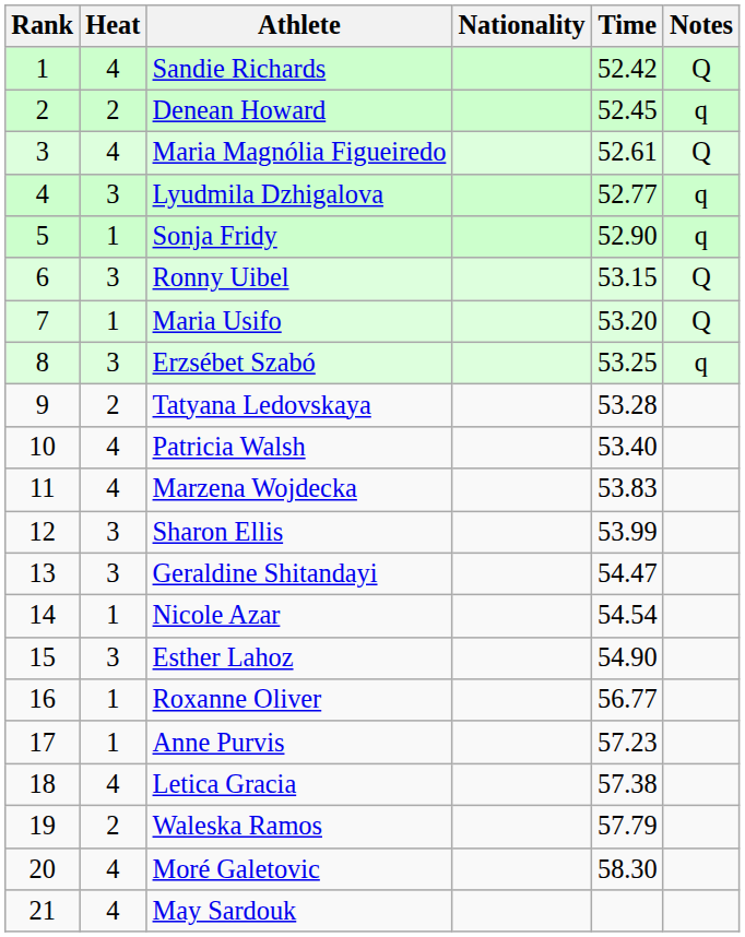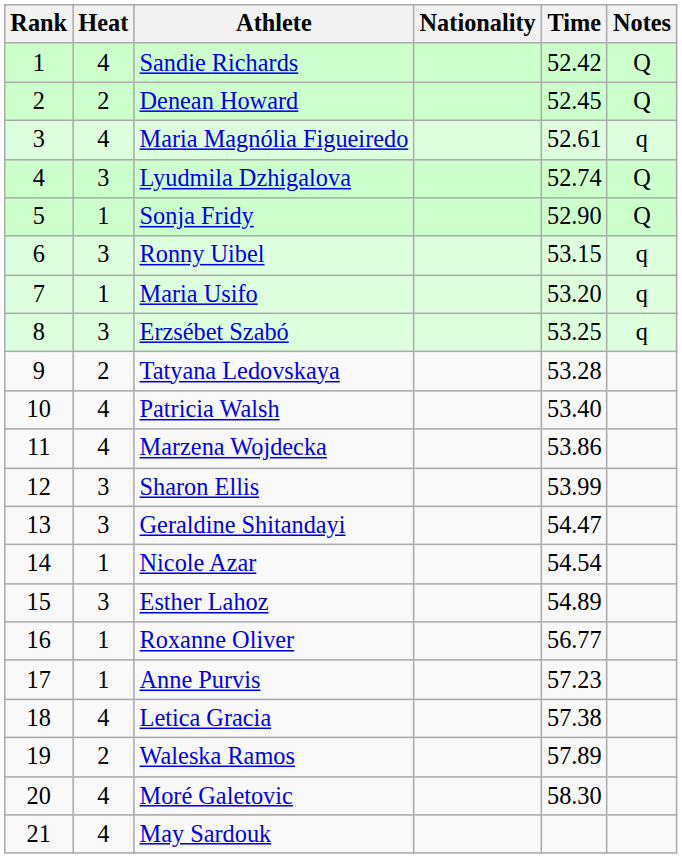 <table class="wikitable sortable" style="text-align:center">
 <tr>
 <th>Rank</th>
 <th>Heat</th>
 <th>Athlete</th>
 <th>Nationality</th>
 <th>Time</th>
 <th>Notes</th>
 </tr>
 <tr bgcolor=ccffcc>
 <td>1</td>
 <td>4</td>
 <td align=left><a href='#'>Sandie Richards</a></td>
 <td align=left></td>
 <td>52.42</td>
 <td>Q</td>
 </tr>
 <tr bgcolor=ccffcc>
 <td>2</td>
 <td>2</td>
 <td align=left><a href='#'>Denean Howard</a></td>
 <td align=left></td>
 <td>52.45</td>
-<td>q</td>
+<td>Q</td>
 </tr>
 <tr bgcolor=ddffdd>
 <td>3</td>
 <td>4</td>
 <td align=left><a href='#'>Maria Magnólia Figueiredo</a></td>
 <td align=left></td>
 <td>52.61</td>
-<td>Q</td>
+<td>q</td>
 </tr>
 <tr bgcolor=ccffcc>
 <td>4</td>
 <td>3</td>
 <td align=left><a href='#'>Lyudmila Dzhigalova</a></td>
 <td align=left></td>
-<td>52.77</td>
-<td>q</td>
+<td>52.74</td>
+<td>Q</td>
 </tr>
 <tr bgcolor=ccffcc>
 <td>5</td>
 <td>1</td>
 <td align=left><a href='#'>Sonja Fridy</a></td>
 <td align=left></td>
 <td>52.90</td>
-<td>q</td>
+<td>Q</td>
 </tr>
 <tr bgcolor=ddffdd>
 <td>6</td>
 <td>3</td>
 <td align=left><a href='#'>Ronny Uibel</a></td>
 <td align=left></td>
 <td>53.15</td>
-<td>Q</td>
+<td>q</td>
 </tr>
 <tr bgcolor=ddffdd>
 <td>7</td>
 <td>1</td>
 <td align=left><a href='#'>Maria Usifo</a></td>
 <td align=left></td>
 <td>53.20</td>
-<td>Q</td>
+<td>q</td>
 </tr>
 <tr bgcolor=ddffdd>
 <td>8</td>
 <td>3</td>
 <td align=left><a href='#'>Erzsébet Szabó</a></td>
 <td align=left></td>
 <td>53.25</td>
 <td>q</td>
 </tr>
 <tr>
 <td>9</td>
 <td>2</td>
 <td align=left><a href='#'>Tatyana Ledovskaya</a></td>
 <td align=left></td>
 <td>53.28</td>
 <td></td>
 </tr>
 <tr>
 <td>10</td>
 <td>4</td>
 <td align=left><a href='#'>Patricia Walsh</a></td>
 <td align=left></td>
 <td>53.40</td>
 <td></td>
 </tr>
 <tr>
 <td>11</td>
 <td>4</td>
 <td align=left><a href='#'>Marzena Wojdecka</a></td>
 <td align=left></td>
-<td>53.83</td>
+<td>53.86</td>
 <td></td>
 </tr>
 <tr>
 <td>12</td>
 <td>3</td>
 <td align=left><a href='#'>Sharon Ellis</a></td>
 <td align=left></td>
 <td>53.99</td>
 <td></td>
 </tr>
 <tr>
 <td>13</td>
 <td>3</td>
 <td align=left><a href='#'>Geraldine Shitandayi</a></td>
 <td align=left></td>
 <td>54.47</td>
 <td></td>
 </tr>
 <tr>
 <td>14</td>
 <td>1</td>
 <td align=left><a href='#'>Nicole Azar</a></td>
 <td align=left></td>
 <td>54.54</td>
 <td></td>
 </tr>
 <tr>
 <td>15</td>
 <td>3</td>
 <td align=left><a href='#'>Esther Lahoz</a></td>
 <td align=left></td>
-<td>54.90</td>
+<td>54.89</td>
 <td></td>
 </tr>
 <tr>
 <td>16</td>
 <td>1</td>
 <td align=left><a href='#'>Roxanne Oliver</a></td>
 <td align=left></td>
 <td>56.77</td>
 <td></td>
 </tr>
 <tr>
 <td>17</td>
 <td>1</td>
 <td align=left><a href='#'>Anne Purvis</a></td>
 <td align=left></td>
 <td>57.23</td>
 <td></td>
 </tr>
 <tr>
 <td>18</td>
 <td>4</td>
 <td align=left><a href='#'>Letica Gracia</a></td>
 <td align=left></td>
 <td>57.38</td>
 <td></td>
 </tr>
 <tr>
 <td>19</td>
 <td>2</td>
 <td align=left><a href='#'>Waleska Ramos</a></td>
 <td align=left></td>
-<td>57.79</td>
+<td>57.89</td>
 <td></td>
 </tr>
 <tr>
 <td>20</td>
 <td>4</td>
 <td align=left><a href='#'>Moré Galetovic</a></td>
 <td align=left></td>
 <td>58.30</td>
 <td></td>
 </tr>
 <tr>
 <td>21</td>
 <td>4</td>
 <td align=left><a href='#'>May Sardouk</a></td>
 <td align=left></td>
 <td></td>
 <td></td>
 </tr>
 </table>
